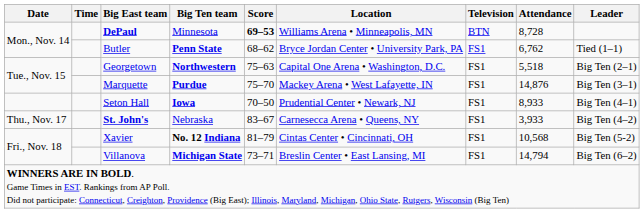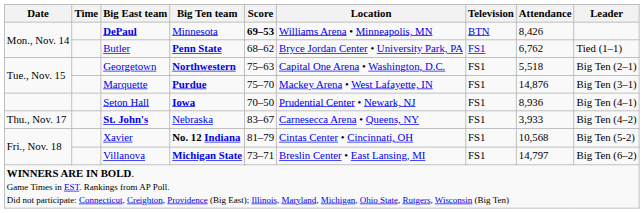 <table class="wikitable" style="font-size: 95%">
 <tr>
 <th>Date</th>
 <th>Time</th>
 <th>Big East team</th>
 <th>Big Ten team</th>
 <th>Score</th>
 <th>Location</th>
 <th>Television</th>
 <th>Attendance</th>
 <th>Leader</th>
 </tr>
 <tr>
 <td rowspan="2">Mon., Nov. 14</td>
 <td></td>
 <td><strong><a href='#'>DePaul</a></strong></td>
 <td><a href='#'>Minnesota</a></td>
 <td><strong>69–53</strong></td>
 <td><a href='#'>Williams Arena</a> • <a href='#'>Minneapolis, MN</a></td>
 <td><a href='#'>BTN</a></td>
-<td>8,728</td>
+<td>8,426</td>
 <td></td>
 </tr>
 <tr>
 <td></td>
 <td><a href='#'>Butler</a></td>
 <td><strong><a href='#'>Penn State</a></strong></td>
 <td>68–62</td>
 <td><a href='#'>Bryce Jordan Center</a> • <a href='#'>University Park, PA</a></td>
 <td><a href='#'>FS1</a></td>
 <td>6,762</td>
 <td>Tied (1–1)</td>
 </tr>
 <tr>
 <td rowspan="2">Tue., Nov. 15</td>
 <td></td>
 <td><a href='#'>Georgetown</a></td>
 <td><strong><a href='#'>Northwestern</a></strong></td>
 <td>75–63</td>
 <td><a href='#'>Capital One Arena</a> • <a href='#'>Washington, D.C.</a></td>
 <td>FS1</td>
 <td>5,518</td>
 <td>Big Ten (2–1)</td>
 </tr>
 <tr>
 <td></td>
 <td><a href='#'>Marquette</a></td>
 <td><strong><a href='#'>Purdue</a></strong></td>
 <td>75–70</td>
 <td><a href='#'>Mackey Arena</a> • <a href='#'>West Lafayette, IN</a></td>
 <td>FS1</td>
 <td>14,876</td>
 <td>Big Ten (3–1)</td>
 </tr>
 <tr>
 <td></td>
 <td></td>
 <td><a href='#'>Seton Hall</a></td>
 <td><strong><a href='#'>Iowa</a> </strong></td>
 <td>70–50</td>
 <td><a href='#'>Prudential Center</a> • <a href='#'>Newark, NJ</a></td>
 <td>FS1</td>
-<td>8,933</td>
+<td>8,936</td>
 <td>Big Ten (4–1)</td>
 </tr>
 <tr>
 <td>Thu., Nov. 17</td>
 <td></td>
 <td><strong><a href='#'>St. John's</a></strong></td>
 <td><a href='#'>Nebraska</a></td>
 <td>83–67</td>
 <td><a href='#'>Carnesecca Arena</a> • <a href='#'>Queens, NY</a></td>
 <td>FS1</td>
 <td>3,933</td>
 <td>Big Ten (4–2)</td>
 </tr>
 <tr>
 <td rowspan="2">Fri., Nov. 18</td>
 <td></td>
 <td><a href='#'>Xavier</a></td>
 <td><strong>No. 12 <a href='#'>Indiana</a></strong></td>
 <td>81–79</td>
 <td><a href='#'>Cintas Center</a> • <a href='#'>Cincinnati, OH</a></td>
 <td>FS1</td>
 <td>10,568</td>
 <td>Big Ten (5-2)</td>
 </tr>
 <tr>
 <td></td>
 <td><a href='#'>Villanova</a></td>
 <td><strong><a href='#'>Michigan State</a></strong></td>
 <td>73–71</td>
 <td><a href='#'>Breslin Center</a> • <a href='#'>East Lansing, MI</a></td>
 <td>FS1</td>
-<td>14,794</td>
+<td>14,797</td>
 <td>Big Ten (6–2)</td>
 </tr>
 <tr>
 <td colspan=9><strong>WINNERS ARE IN BOLD</strong>.<br><small>Game Times in <a href='#'>EST</a>. Rankings from AP Poll.<br>Did not participate: <a href='#'>Connecticut</a>, <a href='#'>Creighton</a>, <a href='#'>Providence</a> (Big East); <a href='#'>Illinois</a>, <a href='#'>Maryland</a>, <a href='#'>Michigan</a>, <a href='#'>Ohio State</a>, <a href='#'>Rutgers</a>, <a href='#'>Wisconsin</a> (Big Ten)</small></td>
 </tr>
 </table>
